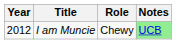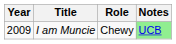 <table class="wikitable">
 <tr>
 <th>Year</th>
 <th>Title</th>
 <th>Role</th>
 <th>Notes</th>
 </tr>
 <tr>
-<td>2012</td>
+<td>2009</td>
 <td><em>I am Muncie</em></td>
 <td>Chewy</td>
 <td style="background: lightgreen;"><a href='#'>UCB</a></td>
 </tr>
 </table>
